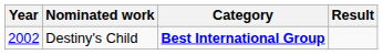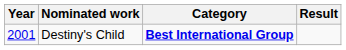 <table class="wikitable">
 <tr>
 <th>Year</th>
 <th>Nominated work</th>
 <th>Category</th>
 <th>Result</th>
 </tr>
 <tr>
-<td><a href='#'>2002</a></td>
+<td><a href='#'>2001</a></td>
 <td>Destiny's Child</td>
 <td><strong><a href='#'>Best International Group</a></strong></td>
 <td></td>
 </tr>
 </table>
